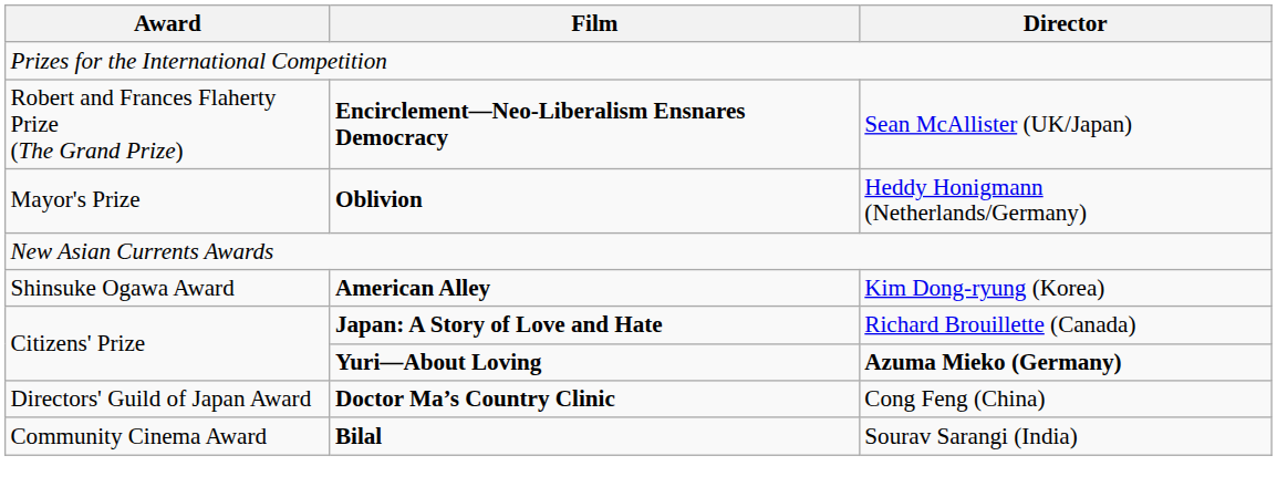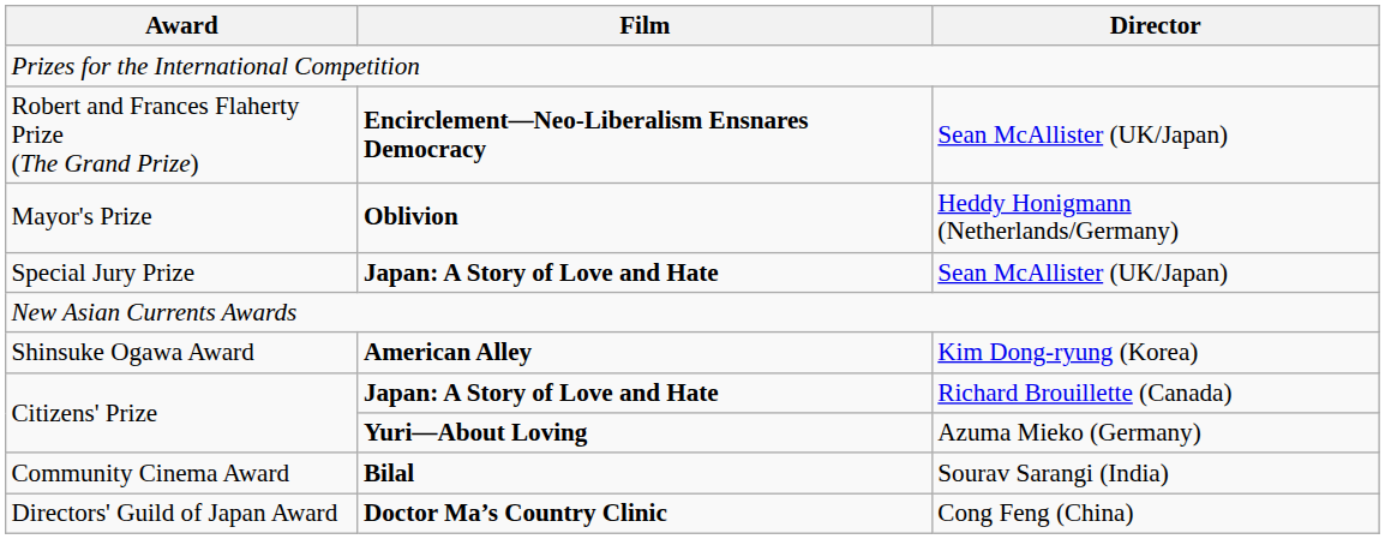 <table class="wikitable">
 <tr>
 <th>Award</th>
 <th>Film</th>
 <th>Director</th>
 </tr>
 <tr>
 <td colspan="3"><em>Prizes for the International Competition</em></td>
 </tr>
 <tr>
 <td>Robert and Frances Flaherty Prize<br>(<em>The Grand Prize</em>)</td>
 <td><strong>Encirclement—Neo-Liberalism Ensnares Democracy</strong></td>
 <td><a href='#'>Sean McAllister</a> (UK/Japan)</td>
 </tr>
 <tr>
 <td>Mayor's Prize<br></td>
 <td><strong>Oblivion</strong></td>
 <td><a href='#'>Heddy Honigmann</a> (Netherlands/Germany)</td>
 </tr>
 <tr>
+<td>Special Jury Prize</td>
+<td><strong>Japan: A Story of Love and Hate</strong></td>
+<td><a href='#'>Sean McAllister</a> (UK/Japan)</td>
+</tr>
+<tr>
 <td colspan="3"><em>New Asian Currents Awards</em></td>
 </tr>
 <tr>
 <td>Shinsuke Ogawa Award</td>
 <td><strong>American Alley</strong></td>
 <td><a href='#'>Kim Dong-ryung</a> (Korea)</td>
 </tr>
 <tr>
 <td rowspan="2">Citizens' Prize</td>
 <td><strong>Japan: A Story of Love and Hate</strong></td>
 <td><a href='#'>Richard Brouillette</a> (Canada)</td>
 </tr>
 <tr>
 <td><strong>Yuri—About Loving</strong></td>
-<td><strong>Azuma Mieko (Germany)</strong></td>
+<td>Azuma Mieko (Germany)</td>
+</tr>
+<tr>
+<td>Community Cinema Award</td>
+<td><strong>Bilal</strong></td>
+<td>Sourav Sarangi (India)</td>
 </tr>
 <tr>
 <td>Directors' Guild of Japan Award</td>
 <td><strong>Doctor Ma’s Country Clinic</strong></td>
 <td>Cong Feng (China)</td>
 </tr>
-<tr>
-<td>Community Cinema Award</td>
-<td><strong>Bilal</strong></td>
-<td>Sourav Sarangi (India)</td>
-</tr>
 </table>
